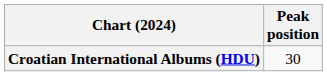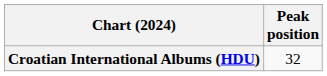 <table class="wikitable sortable plainrowheaders" style="text-align:center">
 <tr>
 <th scope="col">Chart (2024)</th>
 <th scope="col">Peak<br>position</th>
 </tr>
 <tr>
 <th scope="row">Croatian International Albums (<a href='#'>HDU</a>)</th>
-<td>30</td>
+<td>32</td>
 </tr>
 </table>
